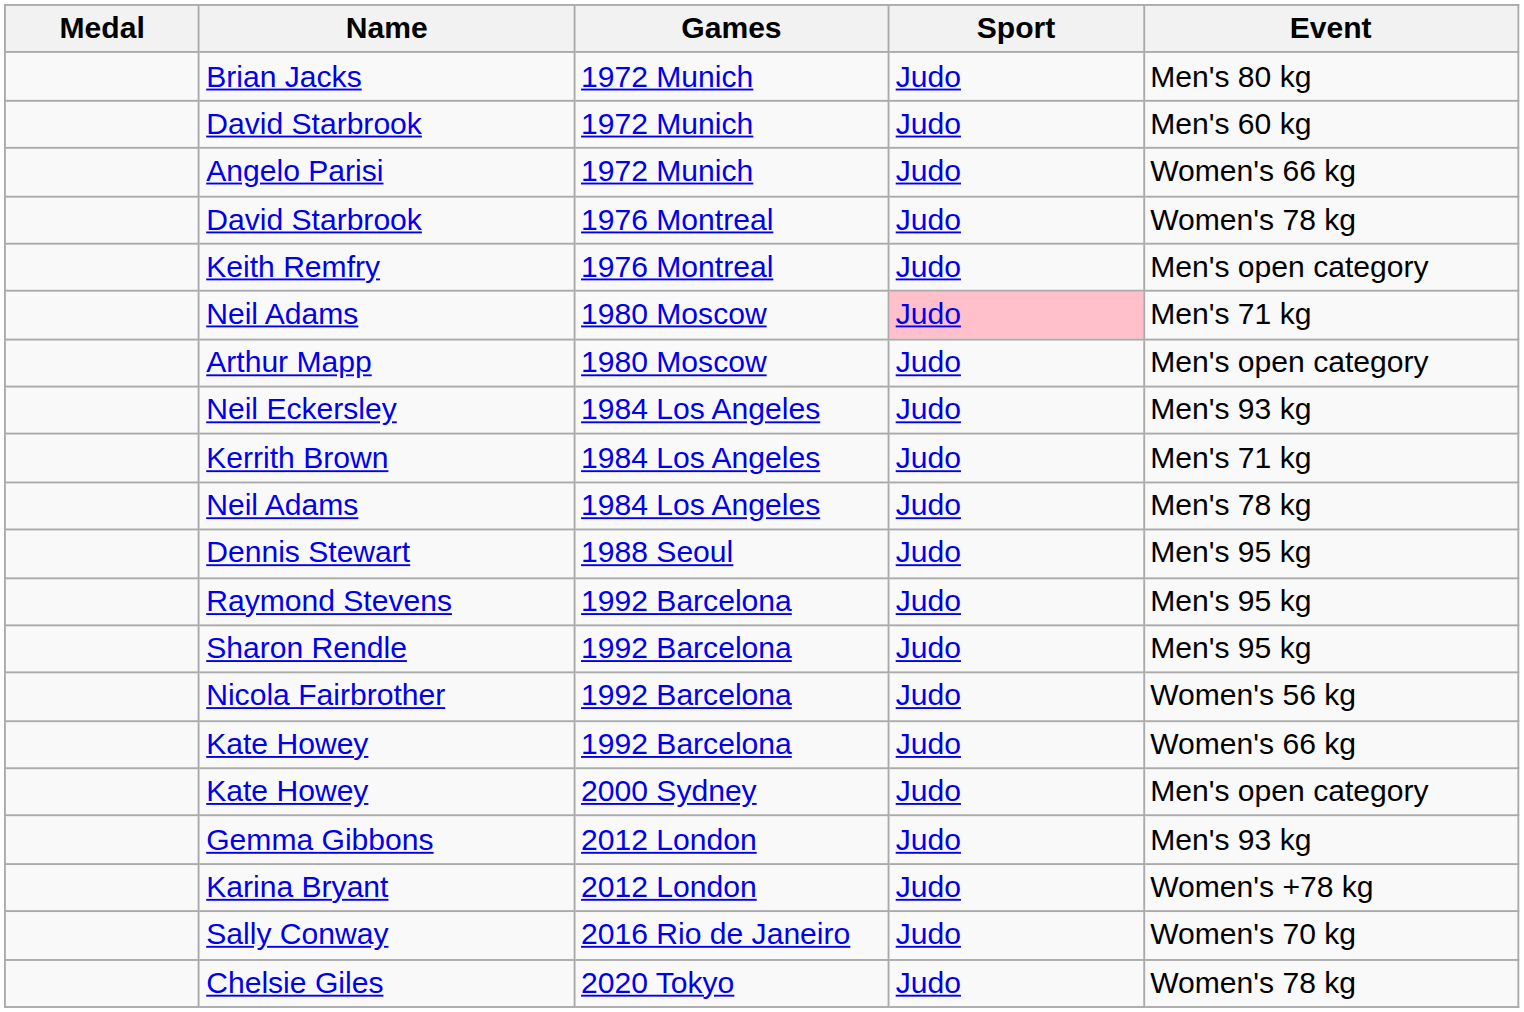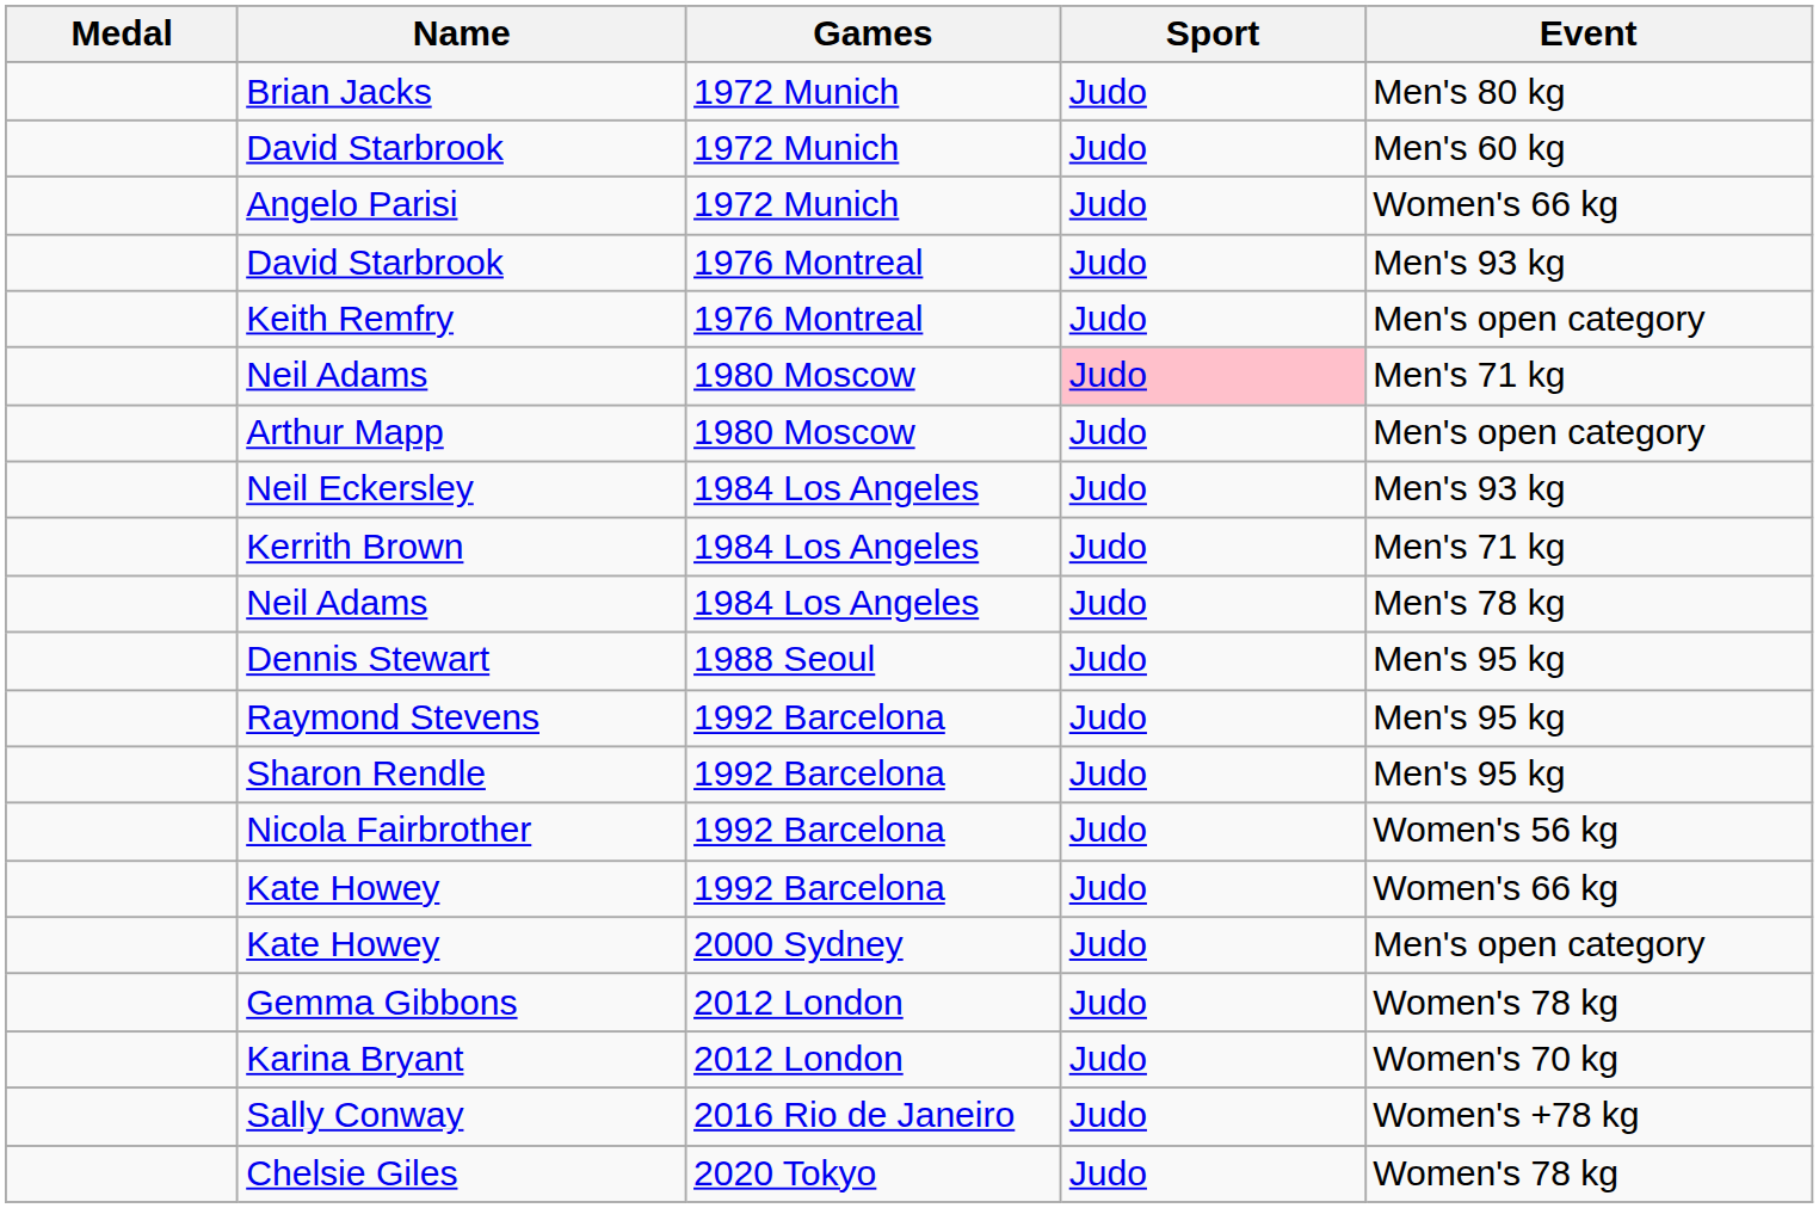 <table class="wikitable sortable collapsible collapsed">
 <tr>
 <th style="width:6em">Medal</th>
 <th style="width:12em">Name</th>
 <th style="width:10em">Games</th>
 <th style="width:8em">Sport</th>
 <th style="width:12em">Event</th>
 </tr>
 <tr>
 <td></td>
 <td><a href='#'>Brian Jacks</a></td>
 <td> <a href='#'>1972 Munich</a></td>
 <td> <a href='#'>Judo</a></td>
 <td>Men's 80 kg</td>
 </tr>
 <tr>
 <td></td>
 <td><a href='#'>David Starbrook</a></td>
 <td> <a href='#'>1972 Munich</a></td>
 <td> <a href='#'>Judo</a></td>
 <td>Men's 60 kg</td>
 </tr>
 <tr>
 <td></td>
 <td><a href='#'>Angelo Parisi</a></td>
 <td> <a href='#'>1972 Munich</a></td>
 <td> <a href='#'>Judo</a></td>
 <td>Women's 66 kg</td>
 </tr>
 <tr>
 <td></td>
 <td><a href='#'>David Starbrook</a></td>
 <td> <a href='#'>1976 Montreal</a></td>
 <td> <a href='#'>Judo</a></td>
-<td>Women's 78 kg</td>
+<td>Men's 93 kg</td>
 </tr>
 <tr>
 <td></td>
 <td><a href='#'>Keith Remfry</a></td>
 <td> <a href='#'>1976 Montreal</a></td>
 <td> <a href='#'>Judo</a></td>
 <td>Men's open category</td>
 </tr>
 <tr>
 <td></td>
 <td><a href='#'>Neil Adams</a></td>
 <td> <a href='#'>1980 Moscow</a></td>
 <td style="background: pink;"> <a href='#'>Judo</a></td>
 <td>Men's 71 kg</td>
 </tr>
 <tr>
 <td></td>
 <td><a href='#'>Arthur Mapp</a></td>
 <td> <a href='#'>1980 Moscow</a></td>
 <td> <a href='#'>Judo</a></td>
 <td>Men's open category</td>
 </tr>
 <tr>
 <td></td>
 <td><a href='#'>Neil Eckersley</a></td>
 <td> <a href='#'>1984 Los Angeles</a></td>
 <td> <a href='#'>Judo</a></td>
 <td>Men's 93 kg</td>
 </tr>
 <tr>
 <td></td>
 <td><a href='#'>Kerrith Brown</a></td>
 <td> <a href='#'>1984 Los Angeles</a></td>
 <td> <a href='#'>Judo</a></td>
 <td>Men's 71 kg</td>
 </tr>
 <tr>
 <td></td>
 <td><a href='#'>Neil Adams</a></td>
 <td> <a href='#'>1984 Los Angeles</a></td>
 <td> <a href='#'>Judo</a></td>
 <td>Men's 78 kg</td>
 </tr>
 <tr>
 <td></td>
 <td><a href='#'>Dennis Stewart</a></td>
 <td> <a href='#'>1988 Seoul</a></td>
 <td> <a href='#'>Judo</a></td>
 <td>Men's 95 kg</td>
 </tr>
 <tr>
 <td></td>
 <td><a href='#'>Raymond Stevens</a></td>
 <td> <a href='#'>1992 Barcelona</a></td>
 <td> <a href='#'>Judo</a></td>
 <td>Men's 95 kg</td>
 </tr>
 <tr>
 <td></td>
 <td><a href='#'>Sharon Rendle</a></td>
 <td> <a href='#'>1992 Barcelona</a></td>
 <td> <a href='#'>Judo</a></td>
 <td>Men's 95 kg</td>
 </tr>
 <tr>
 <td></td>
 <td><a href='#'>Nicola Fairbrother</a></td>
 <td> <a href='#'>1992 Barcelona</a></td>
 <td> <a href='#'>Judo</a></td>
 <td>Women's 56 kg</td>
 </tr>
 <tr>
 <td></td>
 <td><a href='#'>Kate Howey</a></td>
 <td> <a href='#'>1992 Barcelona</a></td>
 <td> <a href='#'>Judo</a></td>
 <td>Women's 66 kg</td>
 </tr>
 <tr>
 <td></td>
 <td><a href='#'>Kate Howey</a></td>
 <td> <a href='#'>2000 Sydney</a></td>
 <td> <a href='#'>Judo</a></td>
 <td>Men's open category</td>
 </tr>
 <tr>
 <td></td>
 <td><a href='#'>Gemma Gibbons</a></td>
 <td> <a href='#'>2012 London</a></td>
 <td> <a href='#'>Judo</a></td>
-<td>Men's 93 kg</td>
+<td>Women's 78 kg</td>
 </tr>
 <tr>
 <td></td>
 <td><a href='#'>Karina Bryant</a></td>
 <td> <a href='#'>2012 London</a></td>
 <td> <a href='#'>Judo</a></td>
-<td>Women's +78 kg</td>
+<td>Women's 70 kg</td>
 </tr>
 <tr>
 <td></td>
 <td><a href='#'>Sally Conway</a></td>
 <td> <a href='#'>2016 Rio de Janeiro</a></td>
 <td> <a href='#'>Judo</a></td>
-<td>Women's 70 kg</td>
+<td>Women's +78 kg</td>
 </tr>
 <tr>
 <td></td>
 <td><a href='#'>Chelsie Giles</a></td>
 <td> <a href='#'>2020 Tokyo</a></td>
 <td> <a href='#'>Judo</a></td>
 <td>Women's 78 kg</td>
 </tr>
 </table>
